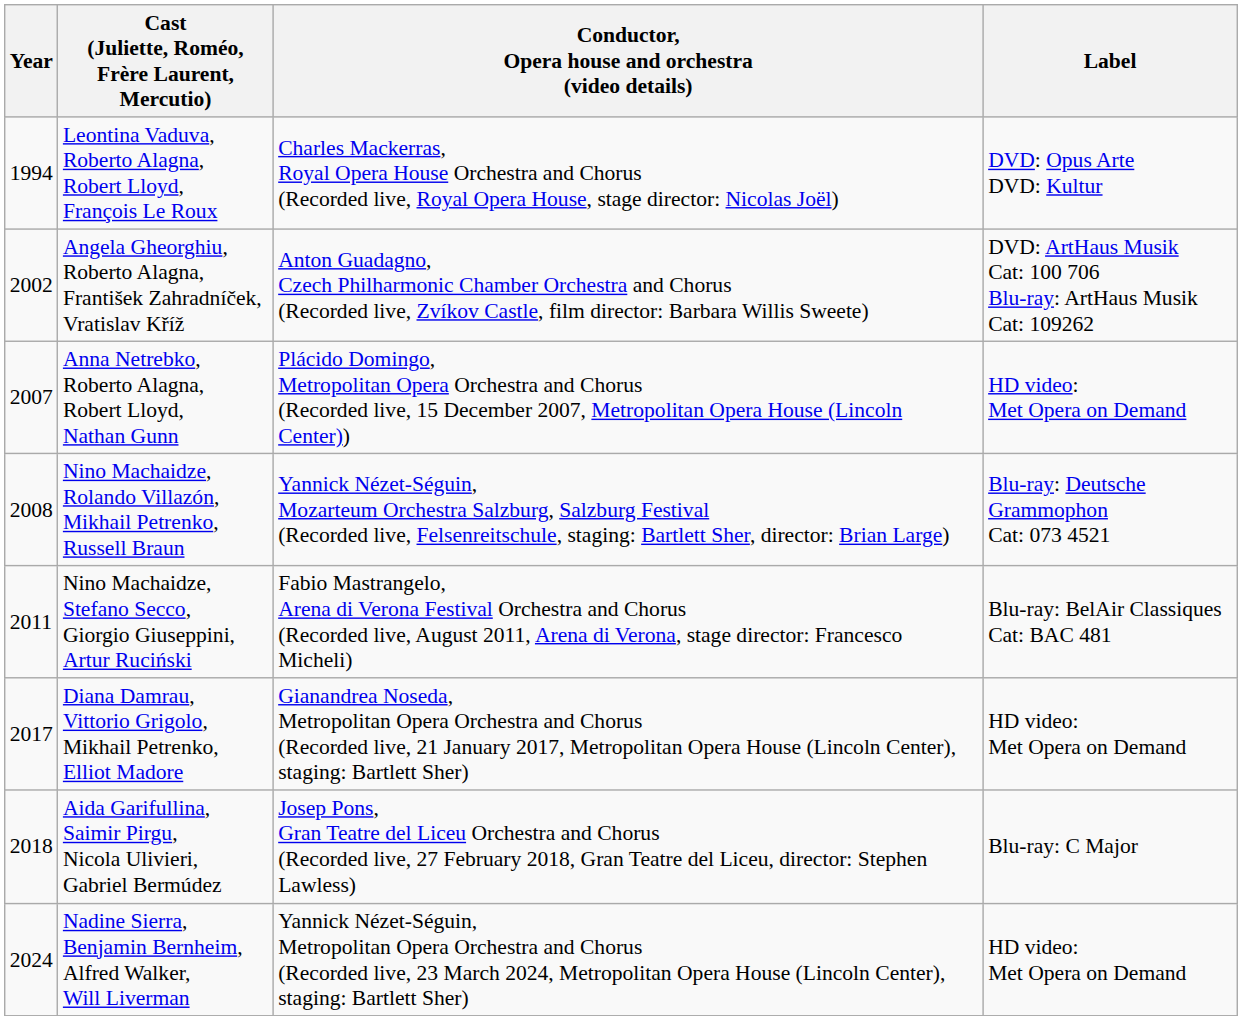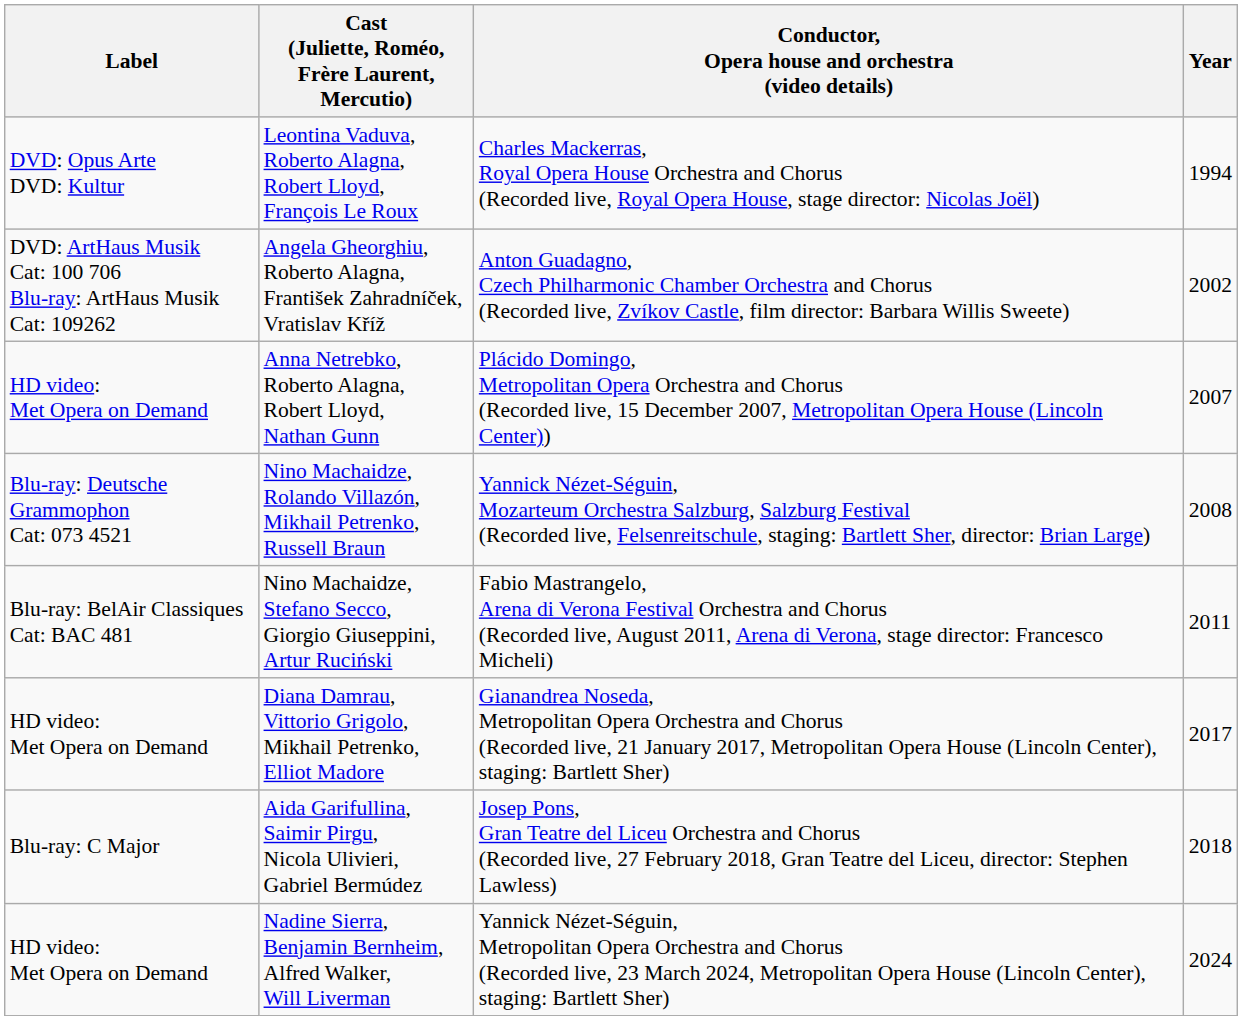 <table class="wikitable" style="font-size:95%;">
 <tr>
-<th>Year</th>
+<th>Label</th>
 <th>Cast<br>(Juliette, Roméo,<br>Frère Laurent, Mercutio)</th>
 <th>Conductor,<br>Opera house and orchestra<br>(video details)</th>
-<th>Label</th>
+<th>Year</th>
 </tr>
 <tr>
-<td>1994</td>
+<td><a href='#'>DVD</a>: <a href='#'>Opus Arte</a><br>DVD: <a href='#'>Kultur</a></td>
 <td><a href='#'>Leontina Vaduva</a>,<br><a href='#'>Roberto Alagna</a>,<br><a href='#'>Robert Lloyd</a>,<br><a href='#'>François Le Roux</a></td>
 <td><a href='#'>Charles Mackerras</a>,<br><a href='#'>Royal Opera House</a> Orchestra and Chorus<br>(Recorded live, <a href='#'>Royal Opera House</a>, stage director: <a href='#'>Nicolas Joël</a>)</td>
-<td><a href='#'>DVD</a>: <a href='#'>Opus Arte</a><br>DVD: <a href='#'>Kultur</a></td>
+<td>1994</td>
 </tr>
 <tr>
-<td>2002</td>
+<td>DVD: <a href='#'>ArtHaus Musik</a><br>Cat: 100 706<br><a href='#'>Blu-ray</a>: ArtHaus Musik<br>Cat: 109262</td>
 <td><a href='#'>Angela Gheorghiu</a>,<br>Roberto Alagna,<br>František Zahradníček,<br>Vratislav Kříž</td>
 <td><a href='#'>Anton Guadagno</a>,<br><a href='#'>Czech Philharmonic Chamber Orchestra</a> and Chorus<br>(Recorded live, <a href='#'>Zvíkov Castle</a>, film director: Barbara Willis Sweete)</td>
-<td>DVD: <a href='#'>ArtHaus Musik</a><br>Cat: 100 706<br><a href='#'>Blu-ray</a>: ArtHaus Musik<br>Cat: 109262</td>
+<td>2002</td>
 </tr>
 <tr>
-<td>2007</td>
+<td><a href='#'>HD video</a>:<br><a href='#'>Met Opera on Demand</a></td>
 <td><a href='#'>Anna Netrebko</a>,<br>Roberto Alagna,<br>Robert Lloyd,<br><a href='#'>Nathan Gunn</a></td>
 <td><a href='#'>Plácido Domingo</a>,<br><a href='#'>Metropolitan Opera</a> Orchestra and Chorus<br>(Recorded live, 15 December 2007, <a href='#'>Metropolitan Opera House (Lincoln Center)</a>)</td>
-<td><a href='#'>HD video</a>:<br><a href='#'>Met Opera on Demand</a></td>
+<td>2007</td>
 </tr>
 <tr>
-<td>2008</td>
+<td><a href='#'>Blu-ray</a>: <a href='#'>Deutsche Grammophon</a><br>Cat: 073 4521</td>
 <td><a href='#'>Nino Machaidze</a>,<br><a href='#'>Rolando Villazón</a>,<br><a href='#'>Mikhail Petrenko</a>,<br><a href='#'>Russell Braun</a></td>
 <td><a href='#'>Yannick Nézet-Séguin</a>,<br><a href='#'>Mozarteum Orchestra Salzburg</a>, <a href='#'>Salzburg Festival</a><br>(Recorded live, <a href='#'>Felsenreitschule</a>, staging: <a href='#'>Bartlett Sher</a>, director: <a href='#'>Brian Large</a>)</td>
-<td><a href='#'>Blu-ray</a>: <a href='#'>Deutsche Grammophon</a><br>Cat: 073 4521</td>
+<td>2008</td>
 </tr>
 <tr>
-<td>2011</td>
+<td>Blu-ray: BelAir Classiques<br>Cat: BAC 481</td>
 <td>Nino Machaidze,<br><a href='#'>Stefano Secco</a>,<br>Giorgio Giuseppini,<br><a href='#'>Artur Ruciński</a></td>
 <td>Fabio Mastrangelo,<br><a href='#'>Arena di Verona Festival</a> Orchestra and Chorus<br>(Recorded live, August 2011, <a href='#'>Arena di Verona</a>, stage director: Francesco Micheli)</td>
-<td>Blu-ray: BelAir Classiques<br>Cat: BAC 481</td>
+<td>2011</td>
 </tr>
 <tr>
-<td>2017</td>
+<td>HD video:<br>Met Opera on Demand</td>
 <td><a href='#'>Diana Damrau</a>,<br><a href='#'>Vittorio Grigolo</a>,<br>Mikhail Petrenko,<br><a href='#'>Elliot Madore</a></td>
 <td><a href='#'>Gianandrea Noseda</a>,<br>Metropolitan Opera Orchestra and Chorus<br>(Recorded live, 21 January 2017, Metropolitan Opera House (Lincoln Center), staging: Bartlett Sher)</td>
-<td>HD video:<br>Met Opera on Demand</td>
+<td>2017</td>
 </tr>
 <tr>
-<td>2018</td>
+<td>Blu-ray: C Major</td>
 <td><a href='#'>Aida Garifullina</a>,<br><a href='#'>Saimir Pirgu</a>,<br>Nicola Ulivieri,<br>Gabriel Bermúdez</td>
 <td><a href='#'>Josep Pons</a>,<br><a href='#'>Gran Teatre del Liceu</a> Orchestra and Chorus<br>(Recorded live, 27 February 2018, Gran Teatre del Liceu, director: Stephen Lawless)</td>
-<td>Blu-ray: C Major</td>
+<td>2018</td>
 </tr>
 <tr>
-<td>2024</td>
+<td>HD video:<br>Met Opera on Demand</td>
 <td><a href='#'>Nadine Sierra</a>,<br><a href='#'>Benjamin Bernheim</a>,<br>Alfred Walker,<br><a href='#'>Will Liverman</a></td>
 <td>Yannick Nézet-Séguin,<br>Metropolitan Opera Orchestra and Chorus<br>(Recorded live, 23 March 2024, Metropolitan Opera House (Lincoln Center), staging: Bartlett Sher)</td>
-<td>HD video:<br>Met Opera on Demand</td>
+<td>2024</td>
 </tr>
 </table>
